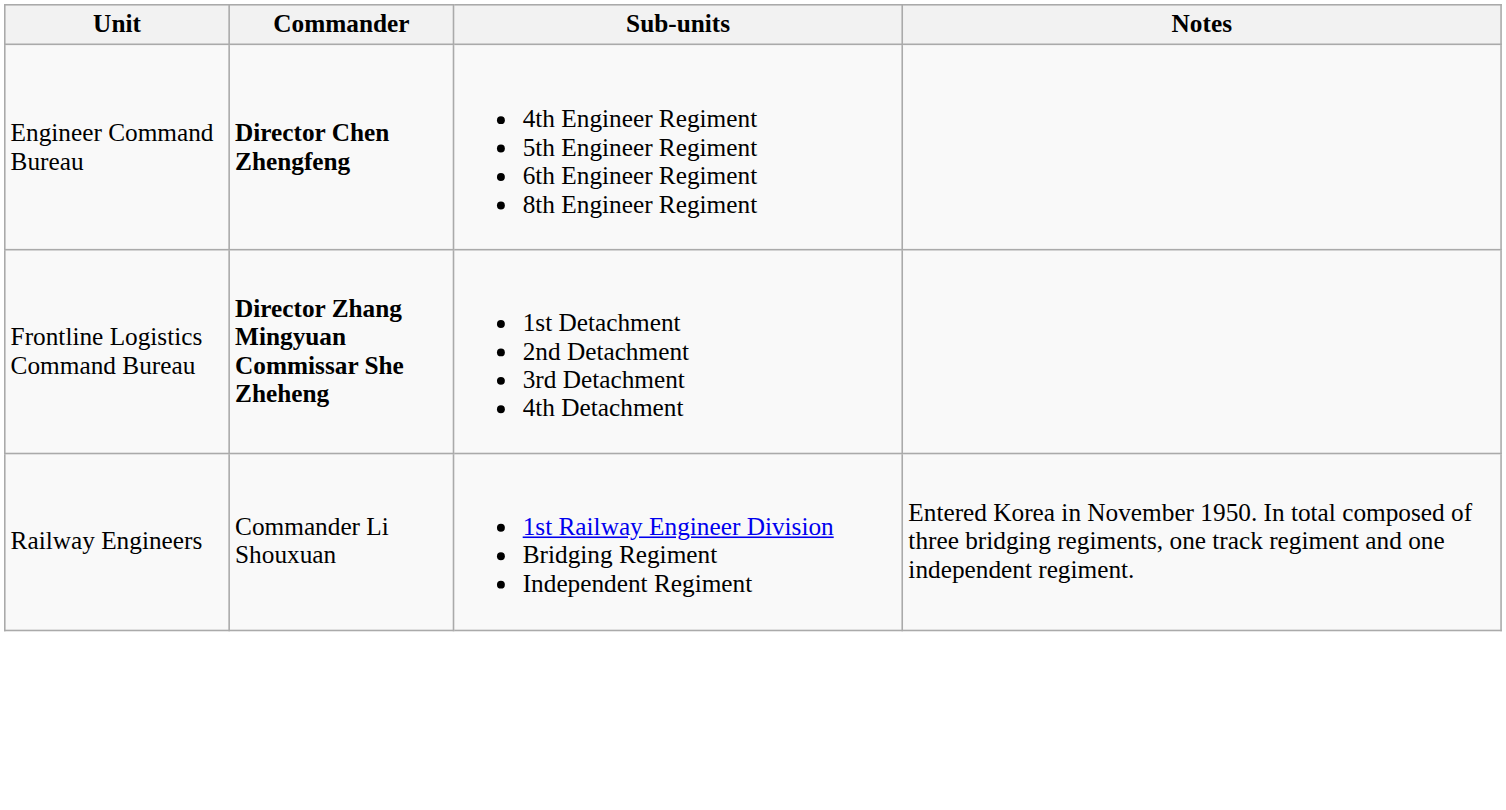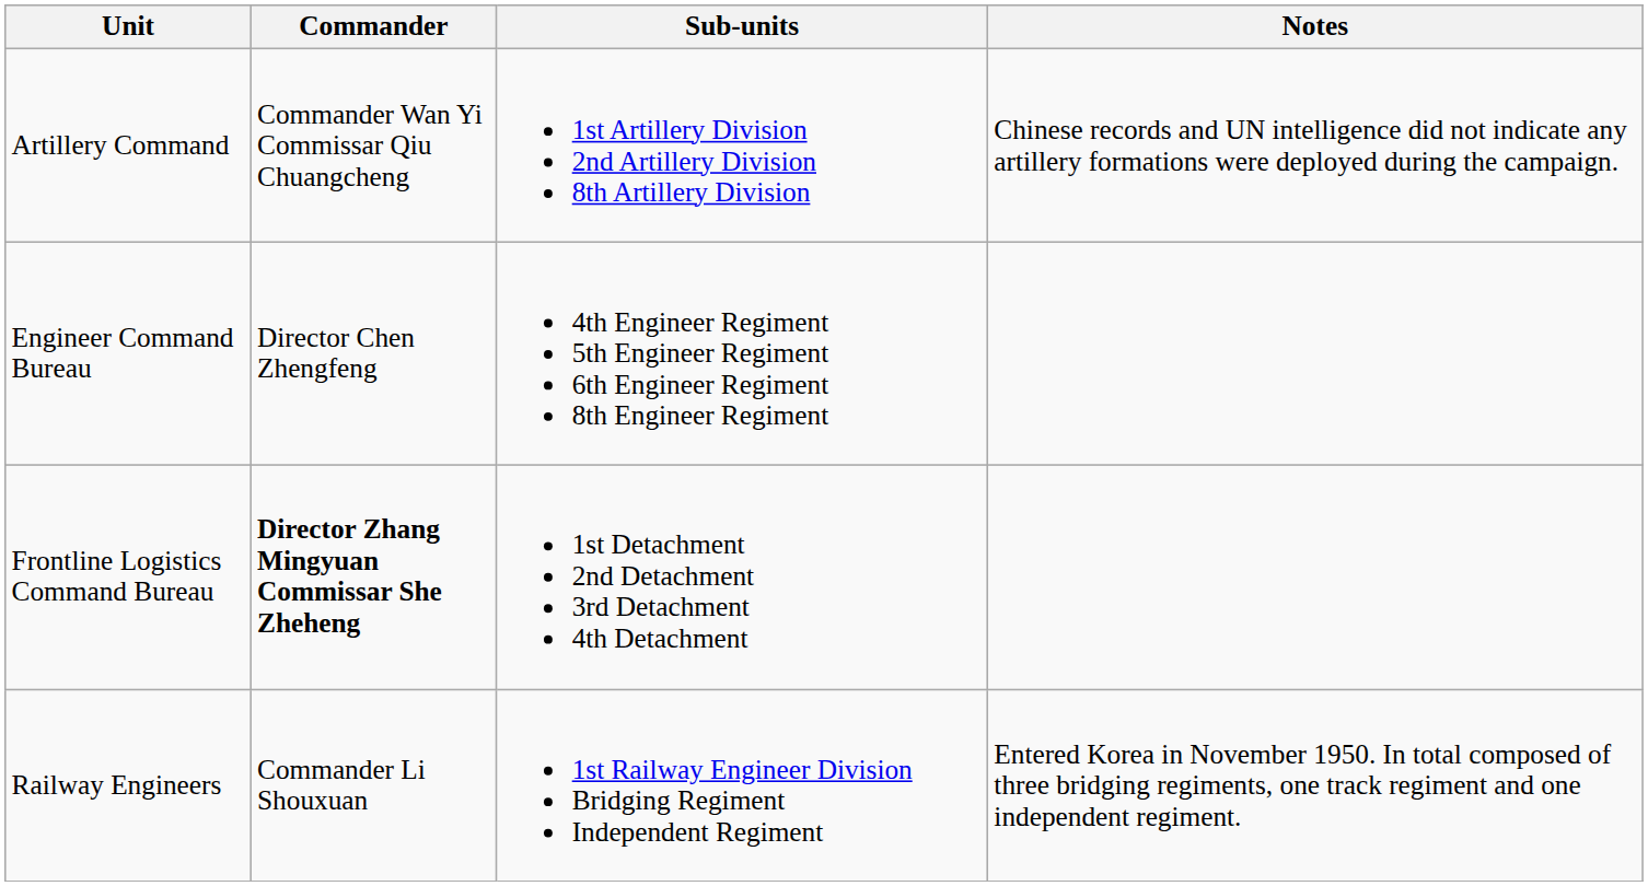 <table class="wikitable" style="width: 75%">
 <tr>
 <th width=15%; align= center>Unit</th>
 <th width=15%; align= center>Commander</th>
 <th width=30%; align= center>Sub-units</th>
 <th width=40%; align= center>Notes</th>
 </tr>
 <tr>
+<td>Artillery Command</td>
+<td>Commander Wan Yi<br>Commissar Qiu Chuangcheng</td>
+<td><br><ul><li><a href='#'>1st Artillery Division</a></li><li><a href='#'>2nd Artillery Division</a></li><li><a href='#'>8th Artillery Division</a></li></ul></td>
+<td>Chinese records and UN intelligence did not indicate any artillery formations were deployed during the campaign.</td>
+</tr>
+<tr>
 <td>Engineer Command Bureau</td>
-<td><strong>Director Chen Zhengfeng</strong></td>
+<td>Director Chen Zhengfeng</td>
 <td><br><ul><li>4th Engineer Regiment</li><li>5th Engineer Regiment</li><li>6th Engineer Regiment</li><li>8th Engineer Regiment</li></ul></td>
 <td></td>
 </tr>
 <tr>
 <td>Frontline Logistics Command Bureau</td>
 <td><strong>Director Zhang Mingyuan<br>Commissar She Zheheng</strong></td>
 <td><br><ul><li>1st Detachment</li><li>2nd Detachment</li><li>3rd Detachment</li><li>4th Detachment</li></ul></td>
 <td></td>
 </tr>
 <tr>
 <td>Railway Engineers</td>
 <td>Commander Li Shouxuan</td>
 <td><br><ul><li><a href='#'>1st Railway Engineer Division</a></li><li>Bridging Regiment</li><li>Independent Regiment</li></ul></td>
 <td>Entered Korea in November 1950. In total composed of three bridging regiments, one track regiment and one independent regiment.</td>
 </tr>
 </table>
